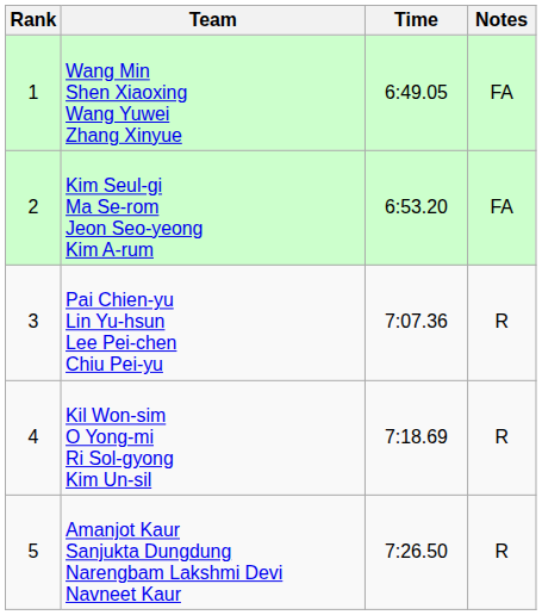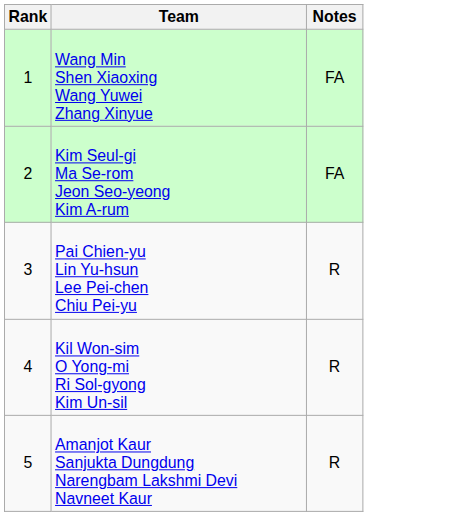 <table class=wikitable style="text-align:center">
 <tr>
 <th width=40>Rank</th>
 <th width=250>Team</th>
-<th width=80>Time</th>
 <th width=50>Notes</th>
 </tr>
 <tr bgcolor="ccffcc">
 <td>1</td>
 <td align=left><br><a href='#'>Wang Min</a><br><a href='#'>Shen Xiaoxing</a><br><a href='#'>Wang Yuwei</a><br><a href='#'>Zhang Xinyue</a></td>
-<td>6:49.05</td>
 <td>FA</td>
 </tr>
 <tr bgcolor="ccffcc">
 <td>2</td>
 <td align=left><br><a href='#'>Kim Seul-gi</a><br><a href='#'>Ma Se-rom</a><br><a href='#'>Jeon Seo-yeong</a><br><a href='#'>Kim A-rum</a></td>
-<td>6:53.20</td>
 <td>FA</td>
 </tr>
 <tr>
 <td>3</td>
 <td align=left><br><a href='#'>Pai Chien-yu</a><br><a href='#'>Lin Yu-hsun</a><br><a href='#'>Lee Pei-chen</a><br><a href='#'>Chiu Pei-yu</a></td>
-<td>7:07.36</td>
 <td>R</td>
 </tr>
 <tr>
 <td>4</td>
 <td align=left><br><a href='#'>Kil Won-sim</a><br><a href='#'>O Yong-mi</a><br><a href='#'>Ri Sol-gyong</a><br><a href='#'>Kim Un-sil</a></td>
-<td>7:18.69</td>
 <td>R</td>
 </tr>
 <tr>
 <td>5</td>
 <td align=left><br><a href='#'>Amanjot Kaur</a><br><a href='#'>Sanjukta Dungdung</a><br><a href='#'>Narengbam Lakshmi Devi</a><br><a href='#'>Navneet Kaur</a></td>
-<td>7:26.50</td>
 <td>R</td>
 </tr>
 </table>
